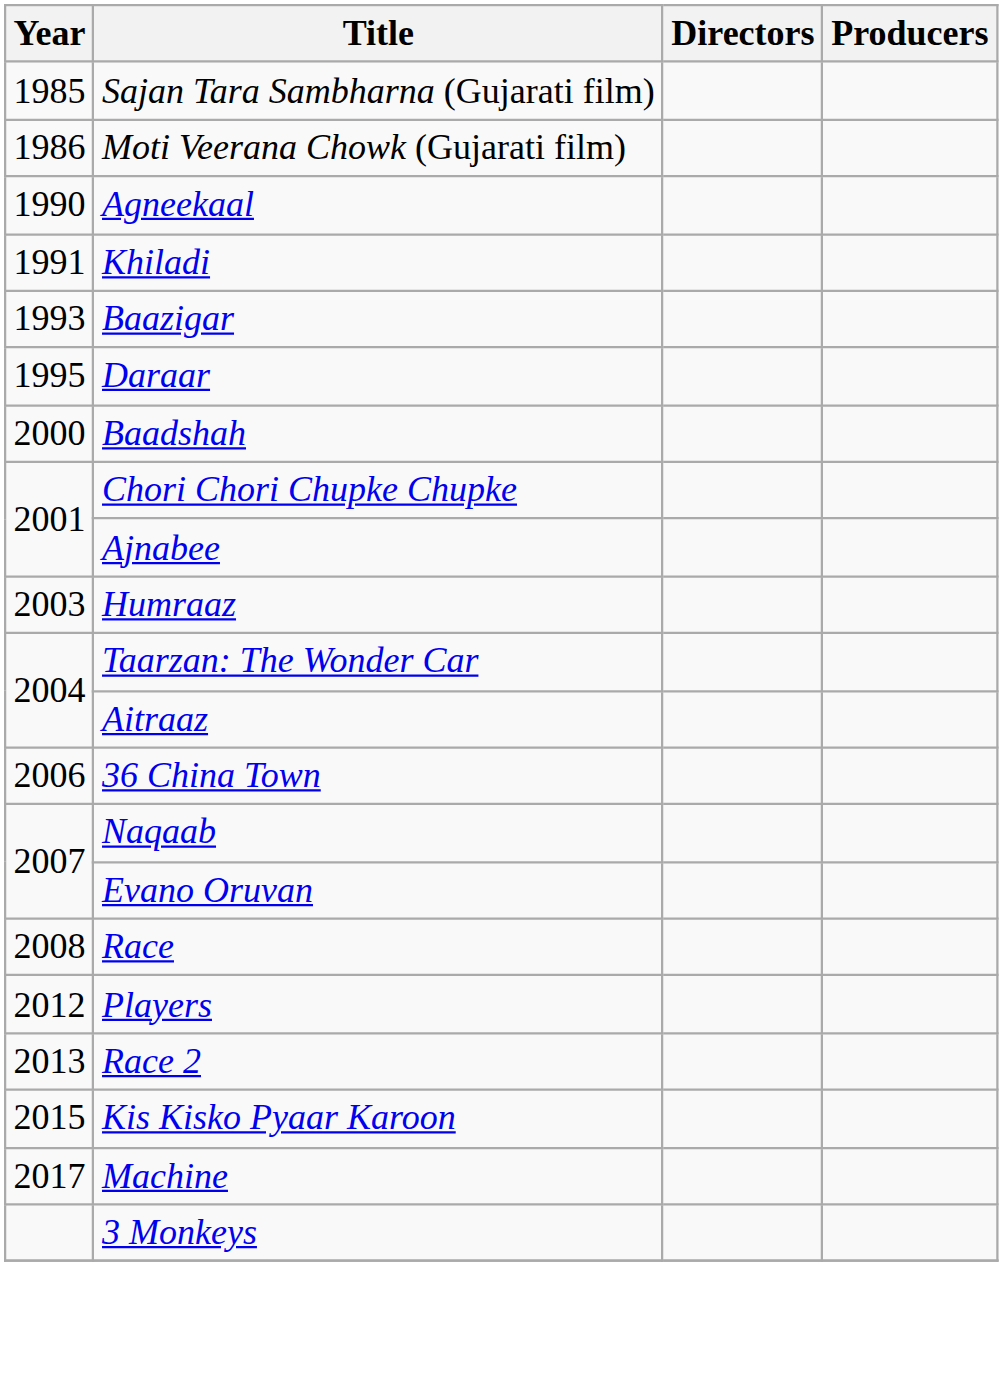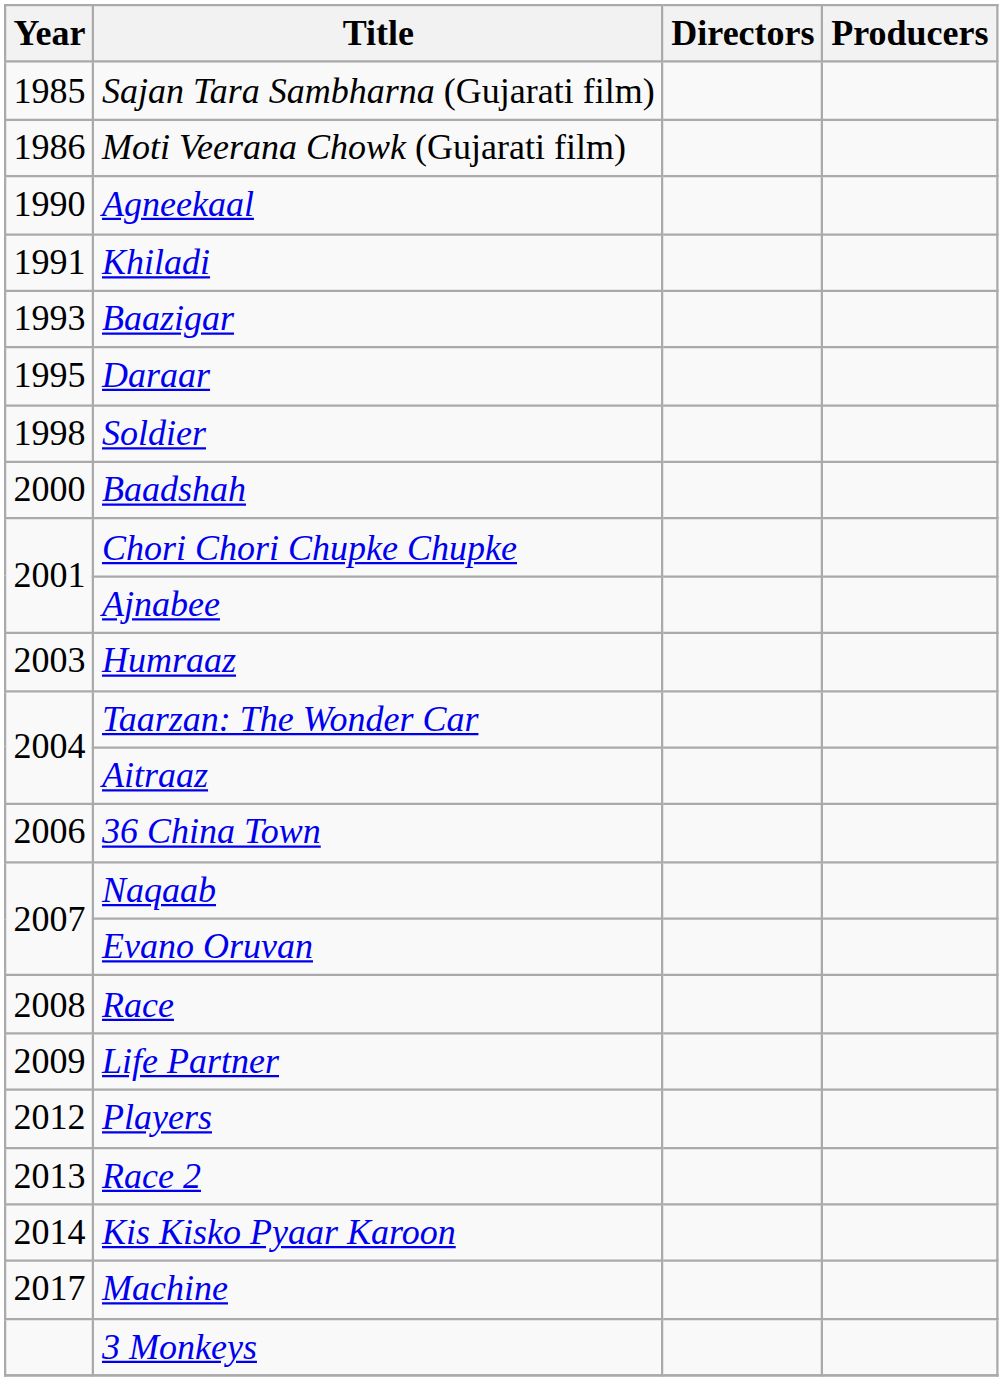 <table class="wikitable">
 <tr>
 <th>Year</th>
 <th>Title</th>
 <th>Directors</th>
 <th>Producers</th>
 </tr>
 <tr>
 <td>1985</td>
 <td><em>Sajan Tara Sambharna</em> (Gujarati film)</td>
 <td></td>
 <td></td>
 </tr>
 <tr>
 <td>1986</td>
 <td><em>Moti Veerana Chowk</em> (Gujarati film)</td>
 <td></td>
 <td></td>
 </tr>
 <tr>
 <td>1990</td>
 <td><em><a href='#'>Agneekaal</a></em></td>
 <td></td>
 <td></td>
 </tr>
 <tr>
 <td>1991</td>
 <td><em><a href='#'>Khiladi</a></em></td>
 <td></td>
 <td></td>
 </tr>
 <tr>
 <td>1993</td>
 <td><em><a href='#'>Baazigar</a></em></td>
 <td></td>
 <td></td>
 </tr>
 <tr>
 <td>1995</td>
 <td><em><a href='#'>Daraar</a></em></td>
+<td></td>
+<td></td>
+</tr>
+<tr>
+<td>1998</td>
+<td><em><a href='#'>Soldier</a></em></td>
 <td></td>
 <td></td>
 </tr>
 <tr>
 <td>2000</td>
 <td><em><a href='#'>Baadshah</a></em></td>
 <td></td>
 <td></td>
 </tr>
 <tr>
 <td rowspan="2">2001</td>
 <td><em><a href='#'>Chori Chori Chupke Chupke</a></em></td>
 <td></td>
 <td></td>
 </tr>
 <tr>
 <td><em><a href='#'>Ajnabee</a></em></td>
 <td></td>
 <td></td>
 </tr>
 <tr>
 <td>2003</td>
 <td><em><a href='#'>Humraaz</a></em></td>
 <td></td>
 <td></td>
 </tr>
 <tr>
 <td rowspan="2">2004</td>
 <td><em><a href='#'>Taarzan: The Wonder Car</a></em></td>
 <td></td>
 <td></td>
 </tr>
 <tr>
 <td><em><a href='#'>Aitraaz</a></em></td>
 <td></td>
 <td></td>
 </tr>
 <tr>
 <td>2006</td>
 <td><em><a href='#'>36 China Town</a></em></td>
 <td></td>
 <td></td>
 </tr>
 <tr>
 <td rowspan="2">2007</td>
 <td><em><a href='#'>Naqaab</a></em></td>
 <td></td>
 <td></td>
 </tr>
 <tr>
 <td><em><a href='#'>Evano Oruvan</a></em></td>
 <td></td>
 <td></td>
 </tr>
 <tr>
 <td>2008</td>
 <td><em><a href='#'>Race</a></em></td>
 <td></td>
 <td></td>
 </tr>
 <tr>
+<td>2009</td>
+<td><em><a href='#'>Life Partner</a></em></td>
+<td></td>
+<td></td>
+</tr>
+<tr>
 <td>2012</td>
 <td><em><a href='#'>Players</a></em></td>
 <td></td>
 <td></td>
 </tr>
 <tr>
 <td>2013</td>
 <td><em><a href='#'>Race 2</a></em></td>
 <td></td>
 <td></td>
 </tr>
 <tr>
-<td>2015</td>
+<td>2014</td>
 <td><em><a href='#'>Kis Kisko Pyaar Karoon</a></em></td>
 <td></td>
 <td></td>
 </tr>
 <tr>
 <td>2017</td>
 <td><em><a href='#'>Machine</a></em></td>
 <td></td>
 <td></td>
 </tr>
 <tr>
 <td></td>
 <td><em><a href='#'>3 Monkeys</a></em> </td>
 <td></td>
 <td></td>
 </tr>
 <tr>
 </tr>
 </table>
